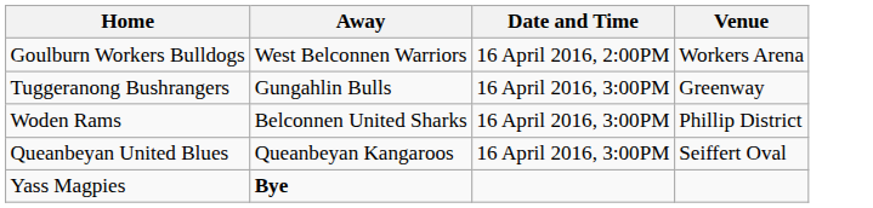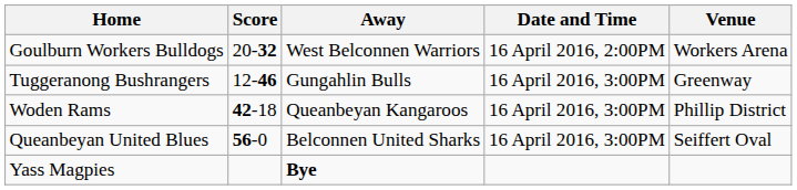 <table class="wikitable">
 <tr>
 <th>Home</th>
+<th>Score</th>
 <th>Away</th>
 <th>Date and Time</th>
 <th>Venue</th>
 </tr>
 <tr>
 <td> Goulburn Workers Bulldogs</td>
+<td>20-<strong>32</strong></td>
 <td> West Belconnen Warriors</td>
 <td>16 April 2016, 2:00PM</td>
 <td>Workers Arena</td>
 </tr>
 <tr>
 <td> Tuggeranong Bushrangers</td>
+<td>12-<strong>46</strong></td>
 <td> Gungahlin Bulls</td>
 <td>16 April 2016, 3:00PM</td>
 <td>Greenway</td>
 </tr>
 <tr>
 <td> Woden Rams</td>
-<td> Belconnen United Sharks</td>
+<td><strong>42</strong>-18</td>
+<td> Queanbeyan Kangaroos</td>
 <td>16 April 2016, 3:00PM</td>
 <td>Phillip District</td>
 </tr>
 <tr>
 <td> Queanbeyan United Blues</td>
-<td> Queanbeyan Kangaroos</td>
+<td><strong>56</strong>-0</td>
+<td> Belconnen United Sharks</td>
 <td>16 April 2016, 3:00PM</td>
 <td>Seiffert Oval</td>
 </tr>
 <tr>
 <td> Yass Magpies</td>
+<td></td>
 <td><strong>Bye</strong></td>
 <td></td>
 <td></td>
 </tr>
 </table>
